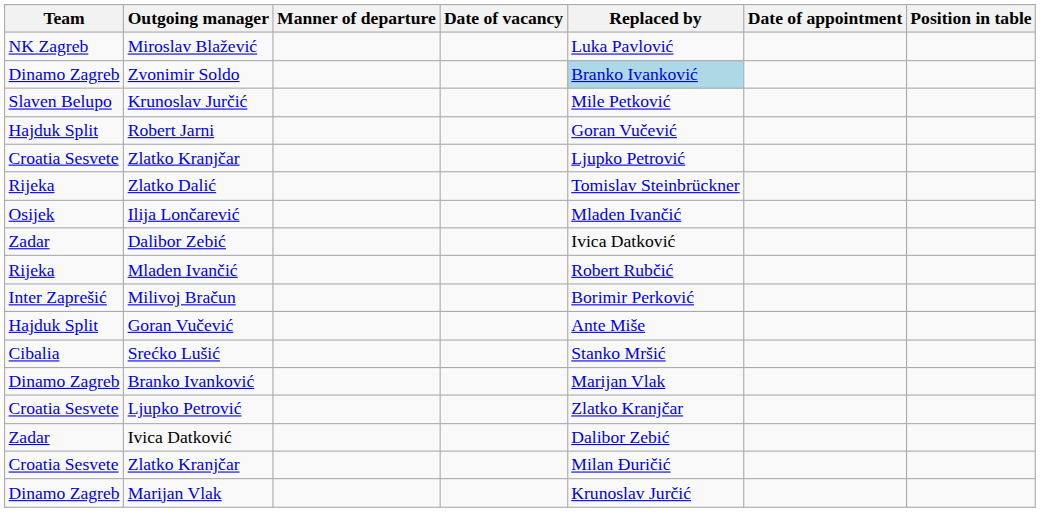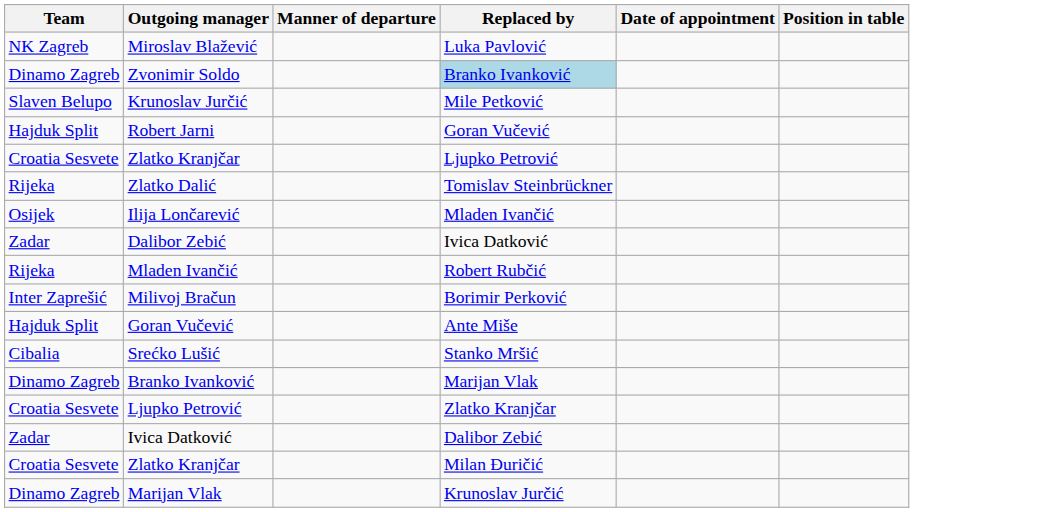 <table class="wikitable">
 <tr>
 <th>Team</th>
 <th>Outgoing manager</th>
 <th>Manner of departure</th>
-<th>Date of vacancy</th>
 <th>Replaced by</th>
 <th>Date of appointment</th>
 <th>Position in table</th>
 </tr>
 <tr>
 <td><a href='#'>NK Zagreb</a></td>
 <td> <a href='#'>Miroslav Blažević</a></td>
-<td></td>
 <td></td>
 <td> <a href='#'>Luka Pavlović</a></td>
 <td></td>
 <td></td>
 </tr>
 <tr>
 <td><a href='#'>Dinamo Zagreb</a></td>
 <td> <a href='#'>Zvonimir Soldo</a></td>
 <td></td>
-<td></td>
 <td style="background: lightblue;"> <a href='#'>Branko Ivanković</a></td>
 <td></td>
 <td></td>
 </tr>
 <tr>
 <td><a href='#'>Slaven Belupo</a></td>
 <td> <a href='#'>Krunoslav Jurčić</a></td>
-<td></td>
 <td></td>
 <td> <a href='#'>Mile Petković</a></td>
 <td></td>
 <td></td>
 </tr>
 <tr>
 <td><a href='#'>Hajduk Split</a></td>
 <td> <a href='#'>Robert Jarni</a></td>
 <td></td>
-<td></td>
 <td> <a href='#'>Goran Vučević</a></td>
 <td></td>
 <td></td>
 </tr>
 <tr>
 <td><a href='#'>Croatia Sesvete</a></td>
 <td> <a href='#'>Zlatko Kranjčar</a></td>
-<td></td>
 <td></td>
 <td> <a href='#'>Ljupko Petrović</a></td>
 <td></td>
 <td></td>
 </tr>
 <tr>
 <td><a href='#'>Rijeka</a></td>
 <td> <a href='#'>Zlatko Dalić</a></td>
 <td></td>
-<td></td>
 <td> <a href='#'>Tomislav Steinbrückner</a></td>
 <td></td>
 <td></td>
 </tr>
 <tr>
 <td><a href='#'>Osijek</a></td>
 <td> <a href='#'>Ilija Lončarević</a></td>
-<td></td>
 <td></td>
 <td> <a href='#'>Mladen Ivančić</a></td>
 <td></td>
 <td></td>
 </tr>
 <tr>
 <td><a href='#'>Zadar</a></td>
 <td> <a href='#'>Dalibor Zebić</a></td>
 <td></td>
-<td></td>
 <td> Ivica Datković</td>
 <td></td>
 <td></td>
 </tr>
 <tr>
 <td><a href='#'>Rijeka</a></td>
 <td> <a href='#'>Mladen Ivančić</a></td>
-<td></td>
 <td></td>
 <td> <a href='#'>Robert Rubčić</a></td>
 <td></td>
 <td></td>
 </tr>
 <tr>
 <td><a href='#'>Inter Zaprešić</a></td>
 <td> <a href='#'>Milivoj Bračun</a></td>
 <td></td>
-<td></td>
 <td> <a href='#'>Borimir Perković</a></td>
 <td></td>
 <td></td>
 </tr>
 <tr>
 <td><a href='#'>Hajduk Split</a></td>
 <td> <a href='#'>Goran Vučević</a></td>
-<td></td>
 <td></td>
 <td> <a href='#'>Ante Miše</a></td>
 <td></td>
 <td></td>
 </tr>
 <tr>
 <td><a href='#'>Cibalia</a></td>
 <td> <a href='#'>Srećko Lušić</a></td>
 <td></td>
-<td></td>
 <td> <a href='#'>Stanko Mršić</a></td>
 <td></td>
 <td></td>
 </tr>
 <tr>
 <td><a href='#'>Dinamo Zagreb</a></td>
 <td> <a href='#'>Branko Ivanković</a></td>
-<td></td>
 <td></td>
 <td> <a href='#'>Marijan Vlak</a></td>
 <td></td>
 <td></td>
 </tr>
 <tr>
 <td><a href='#'>Croatia Sesvete</a></td>
 <td> <a href='#'>Ljupko Petrović</a></td>
 <td></td>
-<td></td>
 <td> <a href='#'>Zlatko Kranjčar</a></td>
 <td></td>
 <td></td>
 </tr>
 <tr>
 <td><a href='#'>Zadar</a></td>
 <td> Ivica Datković</td>
-<td></td>
 <td></td>
 <td> <a href='#'>Dalibor Zebić</a></td>
 <td></td>
 <td></td>
 </tr>
 <tr>
 <td><a href='#'>Croatia Sesvete</a></td>
 <td> <a href='#'>Zlatko Kranjčar</a></td>
 <td></td>
-<td></td>
 <td> <a href='#'>Milan Đuričić</a></td>
 <td></td>
 <td></td>
 </tr>
 <tr>
 <td><a href='#'>Dinamo Zagreb</a></td>
 <td> <a href='#'>Marijan Vlak</a></td>
 <td></td>
-<td></td>
 <td> <a href='#'>Krunoslav Jurčić</a></td>
 <td></td>
 <td></td>
 </tr>
 </table>
